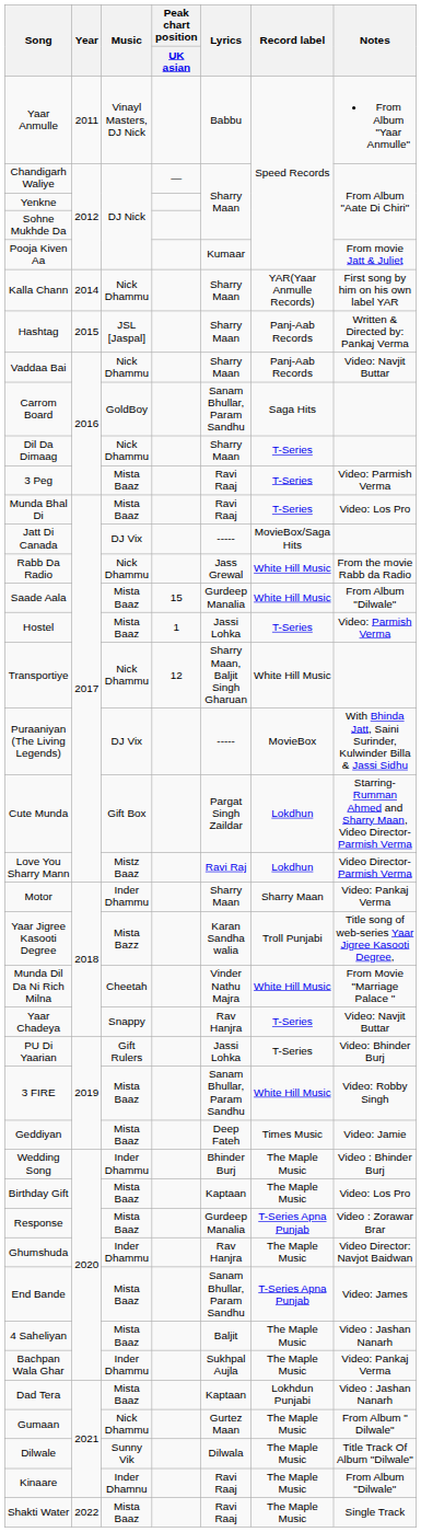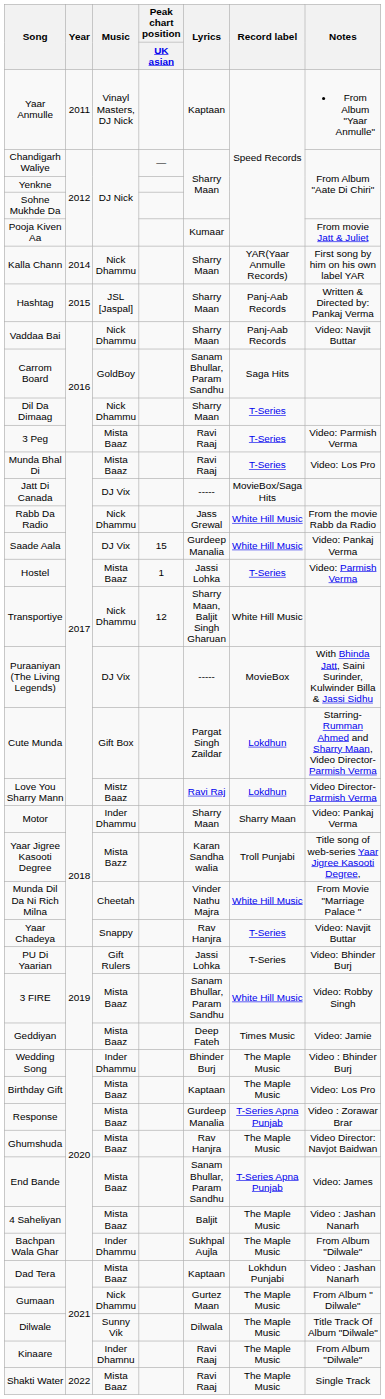 <table class="wikitable plainrowheaders" style="text-align:center;">
 <tr>
 <th rowspan="2">Song</th>
 <th rowspan="2">Year</th>
 <th rowspan="2">Music</th>
 <th>Peak chart position</th>
 <th rowspan="2">Lyrics</th>
 <th rowspan="2">Record label</th>
 <th rowspan="2">Notes</th>
 </tr>
 <tr>
 <th><a href='#'>UK asian</a></th>
 </tr>
 <tr>
 <td>Yaar Anmulle</td>
 <td>2011</td>
 <td>Vinayl Masters,  DJ Nick</td>
 <td></td>
-<td>Babbu</td>
+<td>Kaptaan</td>
 <td rowspan="5">Speed Records</td>
 <td><br><ul><li>From Album "Yaar Anmulle"</li></ul></td>
 </tr>
 <tr>
 <td>Chandigarh Waliye</td>
 <td rowspan="4">2012</td>
 <td rowspan="4">DJ Nick</td>
 <td>—</td>
 <td rowspan="3">Sharry Maan</td>
 <td rowspan="3">From Album<br>"Aate Di Chiri"</td>
 </tr>
 <tr>
 <td>Yenkne</td>
 <td></td>
 </tr>
 <tr>
 <td>Sohne Mukhde Da</td>
 <td></td>
 </tr>
 <tr>
 <td>Pooja Kiven Aa</td>
 <td></td>
 <td>Kumaar</td>
 <td>From movie <a href='#'>Jatt & Juliet</a></td>
 </tr>
 <tr>
 <td>Kalla Chann</td>
 <td>2014</td>
 <td>Nick Dhammu</td>
 <td></td>
 <td>Sharry Maan</td>
 <td>YAR(Yaar Anmulle Records)</td>
 <td>First song by him on his own label YAR</td>
 </tr>
 <tr>
 <td>Hashtag</td>
 <td>2015</td>
 <td>JSL [Jaspal]</td>
 <td></td>
 <td>Sharry Maan</td>
 <td>Panj-Aab Records</td>
 <td>Written & Directed by: Pankaj Verma</td>
 </tr>
 <tr>
 <td>Vaddaa Bai</td>
 <td rowspan="4">2016</td>
 <td>Nick Dhammu</td>
 <td></td>
 <td>Sharry Maan</td>
 <td>Panj-Aab Records</td>
 <td>Video: Navjit Buttar</td>
 </tr>
 <tr>
 <td>Carrom Board</td>
 <td>GoldBoy</td>
 <td></td>
 <td>Sanam Bhullar, Param Sandhu</td>
 <td>Saga Hits</td>
 <td></td>
 </tr>
 <tr>
 <td>Dil Da Dimaag</td>
 <td>Nick Dhammu</td>
 <td></td>
 <td>Sharry Maan</td>
 <td><a href='#'>T-Series</a></td>
 <td></td>
 </tr>
 <tr>
 <td>3 Peg</td>
 <td>Mista Baaz</td>
 <td></td>
 <td>Ravi Raaj</td>
 <td><a href='#'>T-Series</a></td>
 <td>Video: Parmish Verma</td>
 </tr>
 <tr>
 <td>Munda Bhal Di</td>
 <td rowspan="9">2017</td>
 <td>Mista Baaz</td>
 <td></td>
 <td>Ravi Raaj</td>
 <td><a href='#'>T-Series</a></td>
 <td>Video: Los Pro</td>
 </tr>
 <tr>
 <td>Jatt Di Canada</td>
 <td>DJ Vix</td>
 <td></td>
 <td>-----</td>
 <td>MovieBox/Saga Hits</td>
 <td></td>
 </tr>
 <tr>
 <td>Rabb Da Radio</td>
 <td>Nick Dhammu</td>
 <td></td>
 <td>Jass Grewal</td>
 <td><a href='#'>White Hill Music</a></td>
 <td>From the movie Rabb da Radio</td>
 </tr>
 <tr>
 <td>Saade Aala</td>
-<td>Mista Baaz</td>
+<td>DJ Vix</td>
 <td>15</td>
 <td>Gurdeep Manalia</td>
 <td><a href='#'>White Hill Music</a></td>
-<td>From Album<br>"Dilwale"</td>
+<td>Video: Pankaj Verma</td>
 </tr>
 <tr>
 <td>Hostel</td>
 <td>Mista Baaz</td>
 <td>1</td>
 <td>Jassi Lohka</td>
 <td><a href='#'>T-Series</a></td>
 <td>Video: <a href='#'>Parmish Verma</a></td>
 </tr>
 <tr>
 <td>Transportiye</td>
 <td>Nick Dhammu</td>
 <td>12</td>
 <td>Sharry Maan, Baljit Singh Gharuan</td>
 <td>White Hill Music</td>
 <td></td>
 </tr>
 <tr>
 <td>Puraaniyan (The Living Legends)</td>
 <td>DJ Vix</td>
 <td></td>
 <td>-----</td>
 <td>MovieBox</td>
 <td>With <a href='#'>Bhinda Jatt</a>, Saini Surinder, Kulwinder Billa & <a href='#'>Jassi Sidhu</a></td>
 </tr>
 <tr>
 <td>Cute Munda</td>
 <td>Gift Box</td>
 <td></td>
 <td>Pargat Singh Zaildar</td>
 <td><a href='#'>Lokdhun</a></td>
 <td>Starring-<a href='#'>Rumman Ahmed</a> and <a href='#'>Sharry Maan</a>, Video Director-<a href='#'>Parmish Verma</a></td>
 </tr>
 <tr>
 <td>Love You Sharry Mann</td>
 <td>Mistz Baaz</td>
 <td></td>
 <td><a href='#'>Ravi Raj</a></td>
 <td><a href='#'>Lokdhun</a></td>
 <td>Video Director-<a href='#'>Parmish Verma</a></td>
 </tr>
 <tr>
 <td>Motor</td>
 <td rowspan="4">2018</td>
 <td>Inder Dhammu</td>
 <td></td>
 <td>Sharry Maan</td>
 <td>Sharry Maan</td>
 <td>Video: Pankaj Verma</td>
 </tr>
 <tr>
 <td>Yaar Jigree Kasooti Degree</td>
 <td>Mista Bazz</td>
 <td></td>
 <td>Karan Sandha<br>walia</td>
 <td>Troll Punjabi</td>
 <td>Title song of web-series <a href='#'>Yaar Jigree Kasooti Degree</a>,</td>
 </tr>
 <tr>
 <td>Munda Dil Da Ni Rich Milna</td>
 <td>Cheetah</td>
 <td></td>
 <td>Vinder Nathu<br>Majra</td>
 <td><a href='#'>White Hill Music</a></td>
 <td>From Movie "Marriage Palace "</td>
 </tr>
 <tr>
 <td>Yaar Chadeya</td>
 <td>Snappy</td>
 <td></td>
 <td>Rav Hanjra</td>
 <td><a href='#'>T-Series</a></td>
 <td>Video: Navjit Buttar</td>
 </tr>
 <tr>
 <td>PU Di Yaarian</td>
 <td rowspan="3">2019</td>
 <td>Gift Rulers</td>
 <td></td>
 <td>Jassi Lohka</td>
 <td>T-Series</td>
 <td>Video: Bhinder Burj</td>
 </tr>
 <tr>
 <td>3 FIRE</td>
 <td>Mista Baaz</td>
 <td></td>
 <td>Sanam Bhullar, Param Sandhu</td>
 <td><a href='#'>White Hill Music</a></td>
 <td>Video: Robby Singh</td>
 </tr>
 <tr>
 <td>Geddiyan</td>
 <td>Mista Baaz</td>
 <td></td>
 <td>Deep Fateh</td>
 <td>Times Music</td>
 <td>Video: Jamie</td>
 </tr>
 <tr>
 <td>Wedding Song</td>
 <td rowspan="7">2020</td>
 <td>Inder Dhammu</td>
 <td></td>
 <td>Bhinder Burj</td>
 <td>The Maple Music</td>
 <td>Video : Bhinder Burj</td>
 </tr>
 <tr>
 <td>Birthday Gift </td>
 <td>Mista Baaz</td>
 <td></td>
 <td>Kaptaan</td>
 <td>The Maple Music</td>
 <td>Video: Los Pro</td>
 </tr>
 <tr>
 <td>Response</td>
 <td>Mista Baaz</td>
 <td></td>
 <td>Gurdeep Manalia</td>
 <td><a href='#'>T-Series Apna Punjab</a></td>
 <td>Video : Zorawar Brar</td>
 </tr>
 <tr>
 <td>Ghumshuda</td>
-<td>Inder Dhammu</td>
+<td>Mista Baaz</td>
 <td></td>
 <td>Rav Hanjra</td>
 <td>The Maple Music</td>
 <td>Video Director: Navjot Baidwan</td>
 </tr>
 <tr>
 <td>End Bande</td>
 <td>Mista Baaz</td>
 <td></td>
 <td>Sanam Bhullar, Param Sandhu</td>
 <td><a href='#'>T-Series Apna Punjab</a></td>
 <td>Video: James</td>
 </tr>
 <tr>
 <td>4 Saheliyan</td>
 <td>Mista Baaz</td>
 <td></td>
 <td>Baljit</td>
 <td>The Maple Music</td>
 <td>Video : Jashan Nanarh</td>
 </tr>
 <tr>
 <td>Bachpan Wala Ghar</td>
 <td>Inder Dhammu</td>
 <td></td>
 <td>Sukhpal Aujla</td>
 <td>The Maple Music</td>
-<td>Video: Pankaj Verma</td>
+<td>From Album<br>"Dilwale"</td>
 </tr>
 <tr>
 <td>Dad Tera</td>
 <td rowspan="4">2021</td>
 <td>Mista Baaz</td>
 <td></td>
 <td>Kaptaan</td>
 <td>Lokhdun Punjabi</td>
 <td>Video : Jashan Nanarh</td>
 </tr>
 <tr>
 <td>Gumaan</td>
 <td>Nick Dhammu</td>
 <td></td>
 <td>Gurtez Maan</td>
 <td>The Maple Music</td>
 <td>From Album " Dilwale"</td>
 </tr>
 <tr>
 <td>Dilwale</td>
 <td>Sunny Vik</td>
 <td></td>
 <td>Dilwala</td>
 <td>The Maple Music</td>
 <td>Title Track Of Album "Dilwale"</td>
 </tr>
 <tr>
 <td>Kinaare</td>
 <td>Inder Dhamnu</td>
 <td></td>
 <td>Ravi Raaj</td>
 <td>The Maple Music</td>
 <td>From Album "Dilwale"</td>
 </tr>
 <tr>
 <td>Shakti Water</td>
 <td>2022</td>
 <td>Mista Baaz</td>
 <td></td>
 <td>Ravi Raaj</td>
 <td>The Maple Music</td>
 <td>Single Track</td>
 </tr>
 </table>
